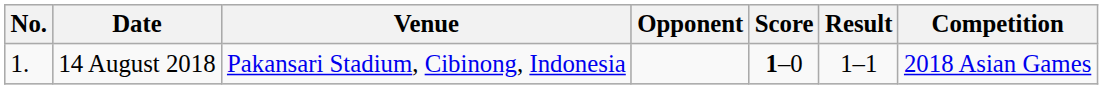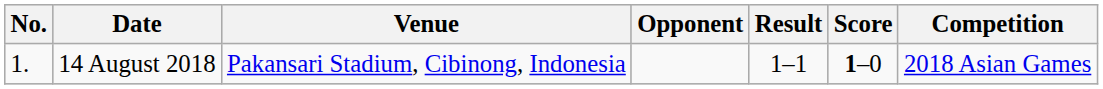 <table class="wikitable">
 <tr>
 <th>No.</th>
 <th>Date</th>
 <th>Venue</th>
 <th>Opponent</th>
+<th>Result</th>
 <th>Score</th>
-<th>Result</th>
 <th>Competition</th>
 </tr>
 <tr>
 <td>1.</td>
 <td>14 August 2018</td>
 <td><a href='#'>Pakansari Stadium</a>, <a href='#'>Cibinong</a>, <a href='#'>Indonesia</a></td>
 <td></td>
+<td align=center>1–1</td>
 <td align=center><strong>1</strong>–0</td>
-<td align=center>1–1</td>
 <td><a href='#'>2018 Asian Games</a></td>
 </tr>
 </table>
